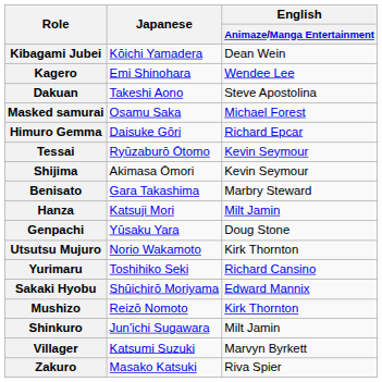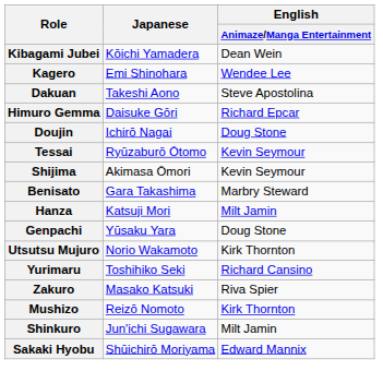 <table class="wikitable mw-collapsible">
 <tr>
 <th rowspan="2">Role</th>
 <th rowspan="2">Japanese</th>
 <th>English</th>
 </tr>
 <tr>
 <th><small><a href='#'>Animaze</a>/<a href='#'>Manga Entertainment</a></small></th>
 </tr>
 <tr>
 <th><strong>Kibagami Jubei</strong></th>
 <td><a href='#'>Kōichi Yamadera</a></td>
 <td>Dean Wein</td>
 </tr>
 <tr>
 <th><strong>Kagero</strong></th>
 <td><a href='#'>Emi Shinohara</a></td>
 <td><a href='#'>Wendee Lee</a></td>
 </tr>
 <tr>
 <th><strong>Dakuan</strong></th>
 <td><a href='#'>Takeshi Aono</a></td>
 <td>Steve Apostolina</td>
 </tr>
 <tr>
-<th><strong>Masked samurai</strong></th>
-<td><a href='#'>Osamu Saka</a></td>
-<td><a href='#'>Michael Forest</a></td>
-</tr>
-<tr>
 <th><strong>Himuro Gemma</strong></th>
 <td><a href='#'>Daisuke Gōri</a></td>
 <td><a href='#'>Richard Epcar</a></td>
+</tr>
+<tr>
+<th><strong>Doujin</strong></th>
+<td><a href='#'>Ichirō Nagai</a></td>
+<td><a href='#'>Doug Stone</a></td>
 </tr>
 <tr>
 <th><strong>Tessai</strong></th>
 <td><a href='#'>Ryūzaburō Ōtomo</a></td>
 <td><a href='#'>Kevin Seymour</a></td>
 </tr>
 <tr>
 <th><strong>Shijima</strong></th>
 <td>Akimasa Ōmori</td>
 <td>Kevin Seymour</td>
 </tr>
 <tr>
 <th><strong>Benisato</strong></th>
 <td><a href='#'>Gara Takashima</a></td>
 <td>Marbry Steward</td>
 </tr>
 <tr>
 <th><strong>Hanza</strong></th>
 <td><a href='#'>Katsuji Mori</a></td>
 <td><a href='#'>Milt Jamin</a></td>
 </tr>
 <tr>
 <th><strong>Genpachi</strong></th>
 <td><a href='#'>Yūsaku Yara</a></td>
 <td>Doug Stone</td>
 </tr>
 <tr>
 <th><strong>Utsutsu Mujuro</strong></th>
 <td><a href='#'>Norio Wakamoto</a></td>
 <td>Kirk Thornton</td>
 </tr>
 <tr>
 <th><strong>Yurimaru</strong></th>
 <td><a href='#'>Toshihiko Seki</a></td>
 <td><a href='#'>Richard Cansino</a></td>
 </tr>
 <tr>
-<th><strong>Sakaki Hyobu</strong></th>
-<td><a href='#'>Shūichirō Moriyama</a></td>
-<td><a href='#'>Edward Mannix</a></td>
+<th><strong>Zakuro</strong></th>
+<td><a href='#'>Masako Katsuki</a></td>
+<td>Riva Spier</td>
 </tr>
 <tr>
 <th><strong>Mushizo</strong></th>
 <td><a href='#'>Reizō Nomoto</a></td>
 <td><a href='#'>Kirk Thornton</a></td>
 </tr>
 <tr>
 <th><strong>Shinkuro</strong></th>
 <td><a href='#'>Jun'ichi Sugawara</a></td>
 <td>Milt Jamin</td>
 </tr>
 <tr>
-<th><strong>Villager</strong></th>
-<td><a href='#'>Katsumi Suzuki</a></td>
-<td>Marvyn Byrkett</td>
-</tr>
-<tr>
-<th><strong>Zakuro</strong></th>
-<td><a href='#'>Masako Katsuki</a></td>
-<td>Riva Spier</td>
+<th><strong>Sakaki Hyobu</strong></th>
+<td><a href='#'>Shūichirō Moriyama</a></td>
+<td><a href='#'>Edward Mannix</a></td>
 </tr>
 </table>
